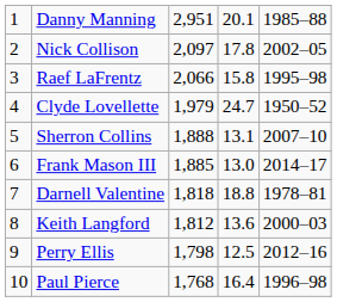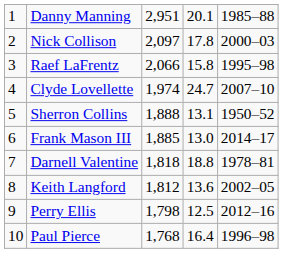 <table class="wikitable">
 <tr>
 <td>1</td>
 <td><a href='#'>Danny Manning</a></td>
 <td>2,951</td>
 <td>20.1</td>
 <td>1985–88</td>
 </tr>
 <tr>
 <td>2</td>
 <td><a href='#'>Nick Collison</a></td>
 <td>2,097</td>
 <td>17.8</td>
-<td>2002–05</td>
+<td>2000–03</td>
 </tr>
 <tr>
 <td>3</td>
 <td><a href='#'>Raef LaFrentz</a></td>
 <td>2,066</td>
 <td>15.8</td>
 <td>1995–98</td>
 </tr>
 <tr>
 <td>4</td>
 <td><a href='#'>Clyde Lovellette</a></td>
-<td>1,979</td>
+<td>1,974</td>
 <td>24.7</td>
-<td>1950–52</td>
+<td>2007–10</td>
 </tr>
 <tr>
 <td>5</td>
 <td><a href='#'>Sherron Collins</a></td>
 <td>1,888</td>
 <td>13.1</td>
-<td>2007–10</td>
+<td>1950–52</td>
 </tr>
 <tr>
 <td>6</td>
 <td><a href='#'>Frank Mason III</a></td>
 <td>1,885</td>
 <td>13.0</td>
 <td>2014–17</td>
 </tr>
 <tr>
 <td>7</td>
 <td><a href='#'>Darnell Valentine</a></td>
 <td>1,818</td>
 <td>18.8</td>
 <td>1978–81</td>
 </tr>
 <tr>
 <td>8</td>
 <td><a href='#'>Keith Langford</a></td>
 <td>1,812</td>
 <td>13.6</td>
-<td>2000–03</td>
+<td>2002–05</td>
 </tr>
 <tr>
 <td>9</td>
 <td><a href='#'>Perry Ellis</a></td>
 <td>1,798</td>
 <td>12.5</td>
 <td>2012–16</td>
 </tr>
 <tr>
 <td>10</td>
 <td><a href='#'>Paul Pierce</a></td>
 <td>1,768</td>
 <td>16.4</td>
 <td>1996–98</td>
 </tr>
 </table>
